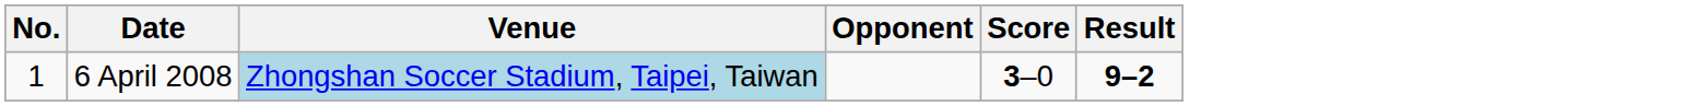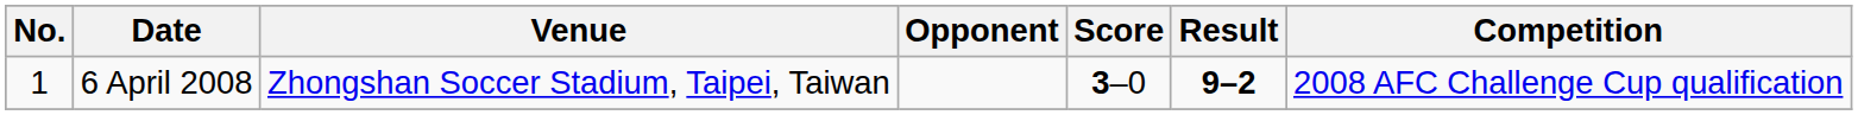 <table class="wikitable plainrowheaders sortable">
 <tr>
 <th scope="col">No.</th>
 <th scope="col">Date</th>
 <th scope="col">Venue</th>
 <th scope="col">Opponent</th>
 <th scope="col">Score</th>
 <th scope="col">Result</th>
+<th scope="col">Competition</th>
 </tr>
 <tr>
 <td align="center">1</td>
 <td>6 April 2008</td>
-<td style="background: lightblue;"><a href='#'>Zhongshan Soccer Stadium</a>, <a href='#'>Taipei</a>, Taiwan</td>
+<td><a href='#'>Zhongshan Soccer Stadium</a>, <a href='#'>Taipei</a>, Taiwan</td>
 <td></td>
 <td align="center"><strong>3</strong>–0</td>
 <td align="center"><strong>9–2</strong></td>
+<td><a href='#'>2008 AFC Challenge Cup qualification</a></td>
 </tr>
 </table>
